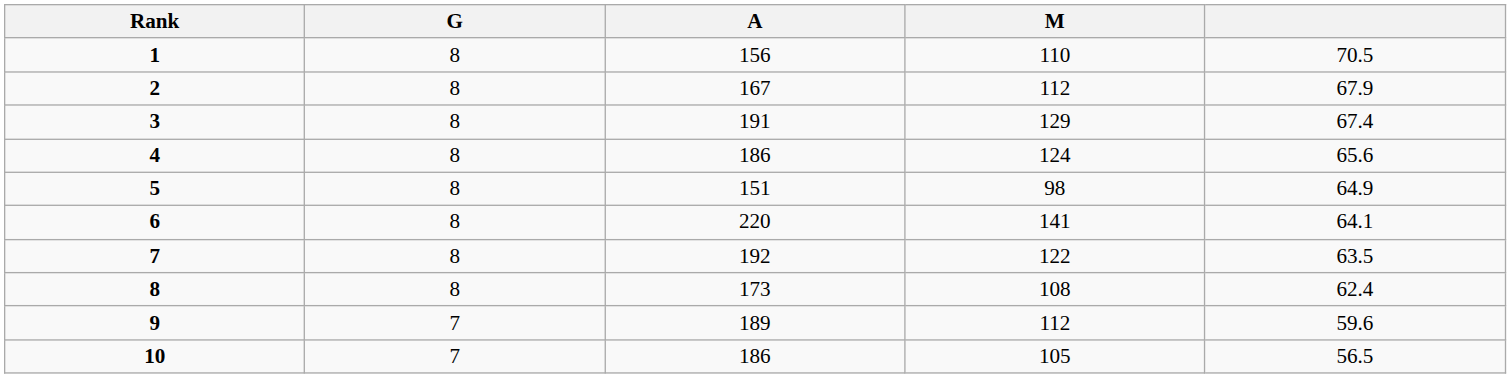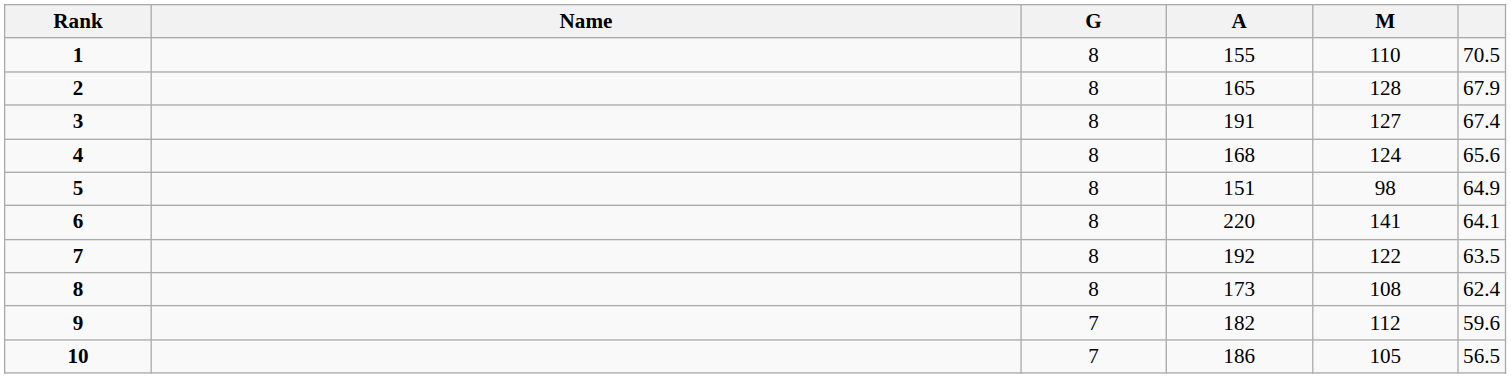 <table class="wikitable" style="width:90%;">
 <tr>
 <th style="width:10%;">Rank</th>
+<th style="width:60%;">Name</th>
 <th style="width:10%;">G</th>
 <th style="width:10%;">A</th>
 <th style="width:10%;">M</th>
 <th style="width:10%;"></th>
 </tr>
 <tr align=center>
 <td><strong>1</strong></td>
+<td align=left><strong></strong></td>
 <td>8</td>
-<td>156</td>
+<td>155</td>
 <td>110</td>
 <td>70.5</td>
 </tr>
 <tr align=center>
 <td><strong>2</strong></td>
+<td align=left></td>
 <td>8</td>
-<td>167</td>
-<td>112</td>
+<td>165</td>
+<td>128</td>
 <td>67.9</td>
 </tr>
 <tr align=center>
 <td><strong>3</strong></td>
+<td align=left></td>
 <td>8</td>
 <td>191</td>
-<td>129</td>
+<td>127</td>
 <td>67.4</td>
 </tr>
 <tr align=center>
 <td><strong>4</strong></td>
+<td align=left></td>
 <td>8</td>
-<td>186</td>
+<td>168</td>
 <td>124</td>
 <td>65.6</td>
 </tr>
 <tr align=center>
 <td><strong>5</strong></td>
+<td align=left></td>
 <td>8</td>
 <td>151</td>
 <td>98</td>
 <td>64.9</td>
 </tr>
 <tr align=center>
 <td><strong>6</strong></td>
+<td align=left></td>
 <td>8</td>
 <td>220</td>
 <td>141</td>
 <td>64.1</td>
 </tr>
 <tr align=center>
 <td><strong>7</strong></td>
+<td align=left></td>
 <td>8</td>
 <td>192</td>
 <td>122</td>
 <td>63.5</td>
 </tr>
 <tr align=center>
 <td><strong>8</strong></td>
+<td align=left></td>
 <td>8</td>
 <td>173</td>
 <td>108</td>
 <td>62.4</td>
 </tr>
 <tr align=center>
 <td><strong>9</strong></td>
+<td align=left></td>
 <td>7</td>
-<td>189</td>
+<td>182</td>
 <td>112</td>
 <td>59.6</td>
 </tr>
 <tr align=center>
 <td><strong>10</strong></td>
+<td align=left></td>
 <td>7</td>
 <td>186</td>
 <td>105</td>
 <td>56.5</td>
 </tr>
 </table>
